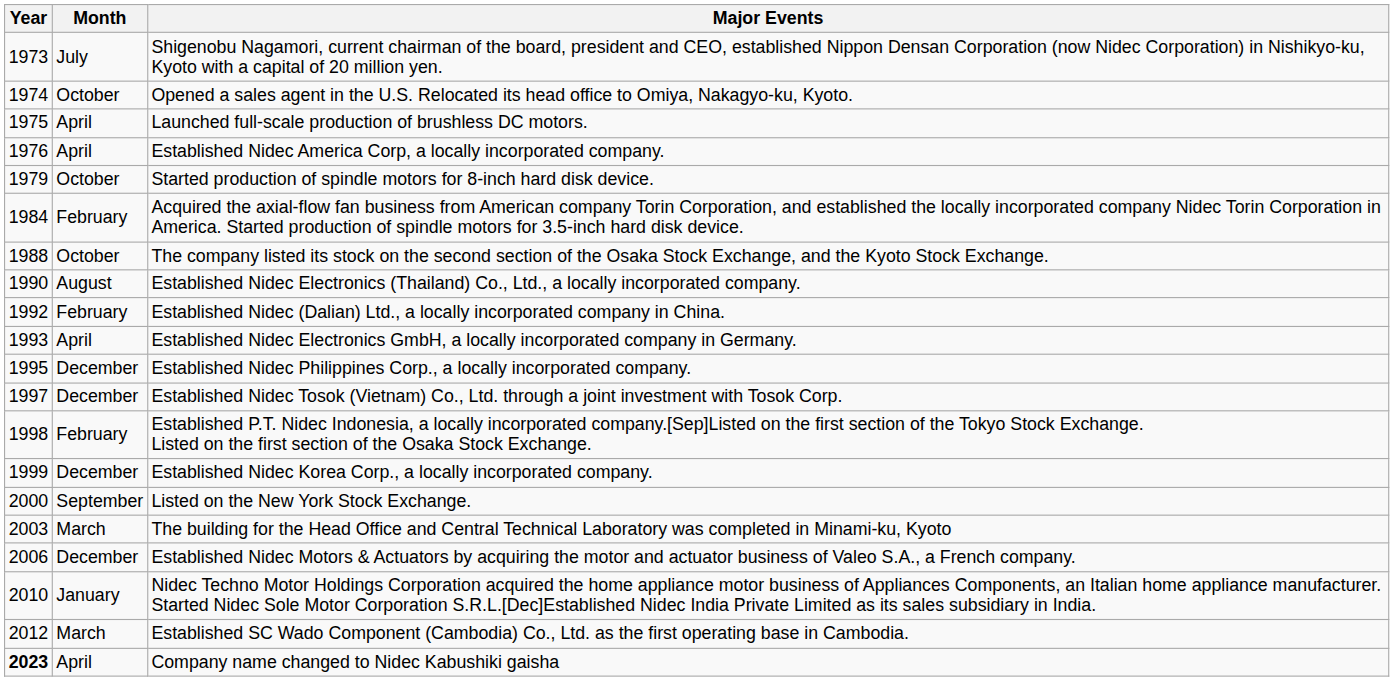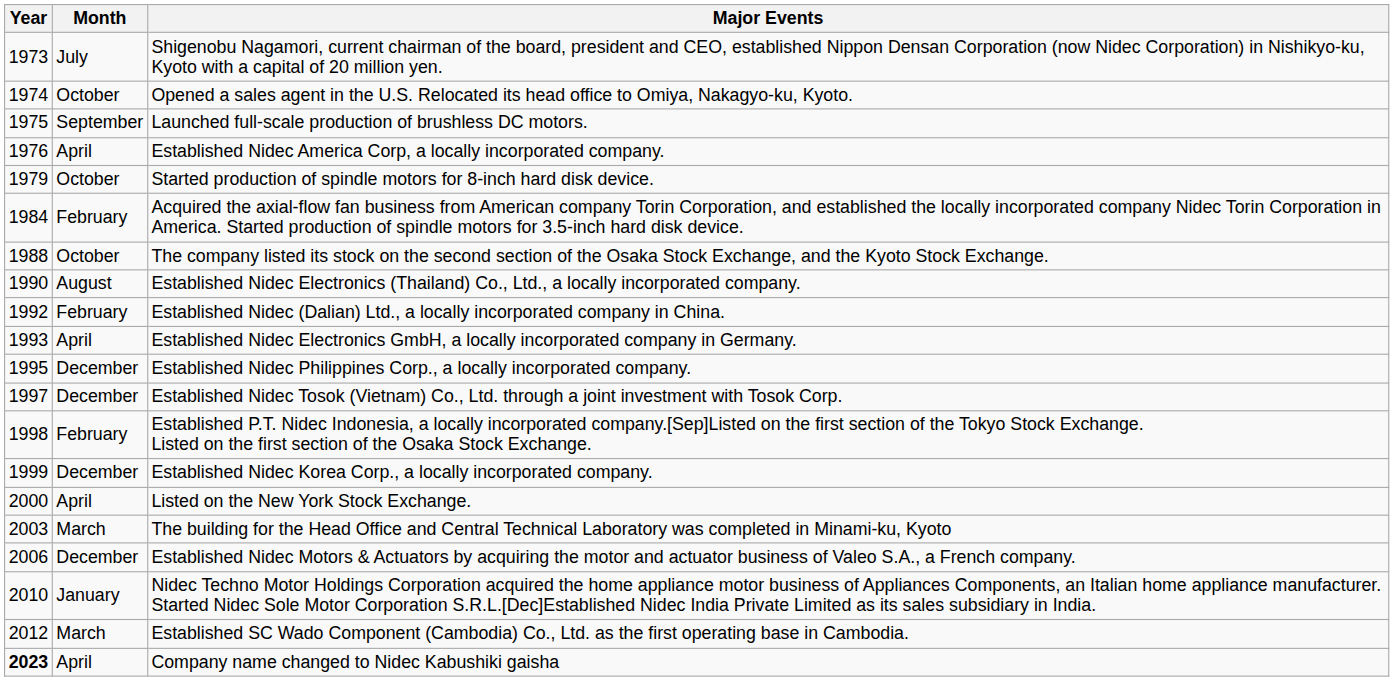 <table class="wikitable">
 <tr>
 <th>Year</th>
 <th>Month</th>
 <th>Major Events</th>
 </tr>
 <tr>
 <td>1973</td>
 <td>July</td>
 <td>Shigenobu Nagamori, current chairman of the board, president and CEO, established Nippon Densan Corporation (now Nidec Corporation) in Nishikyo-ku, Kyoto with a capital of 20 million yen.</td>
 </tr>
 <tr>
 <td>1974</td>
 <td>October</td>
 <td>Opened a sales agent in the U.S. Relocated its head office to Omiya, Nakagyo-ku, Kyoto.</td>
 </tr>
 <tr>
 <td>1975</td>
-<td>April</td>
+<td>September</td>
 <td>Launched full-scale production of brushless DC motors.</td>
 </tr>
 <tr>
 <td>1976</td>
 <td>April</td>
 <td>Established Nidec America Corp, a locally incorporated company.</td>
 </tr>
 <tr>
 <td>1979</td>
 <td>October</td>
 <td>Started production of spindle motors for 8-inch hard disk device.</td>
 </tr>
 <tr>
 <td>1984</td>
 <td>February</td>
 <td>Acquired the axial-flow fan business from American company Torin Corporation, and established the locally incorporated company Nidec Torin Corporation in America. Started production of spindle motors for 3.5-inch hard disk device.</td>
 </tr>
 <tr>
 <td>1988</td>
 <td>October</td>
 <td>The company listed its stock on the second section of the Osaka Stock Exchange, and the Kyoto Stock Exchange.</td>
 </tr>
 <tr>
 <td>1990</td>
 <td>August</td>
 <td>Established Nidec Electronics (Thailand) Co., Ltd., a locally incorporated company.</td>
 </tr>
 <tr>
 <td>1992</td>
 <td>February</td>
 <td>Established Nidec (Dalian) Ltd., a locally incorporated company in China.</td>
 </tr>
 <tr>
 <td>1993</td>
 <td>April</td>
 <td>Established Nidec Electronics GmbH, a locally incorporated company in Germany.</td>
 </tr>
 <tr>
 <td>1995</td>
 <td>December</td>
 <td>Established Nidec Philippines Corp., a locally incorporated company.</td>
 </tr>
 <tr>
 <td>1997</td>
 <td>December</td>
 <td>Established Nidec Tosok (Vietnam) Co., Ltd. through a joint investment with Tosok Corp.</td>
 </tr>
 <tr>
 <td>1998</td>
 <td>February</td>
 <td>Established P.T. Nidec Indonesia, a locally incorporated company.[Sep]Listed on the first section of the Tokyo Stock Exchange.<br>Listed on the first section of the Osaka Stock Exchange.</td>
 </tr>
 <tr>
 <td>1999</td>
 <td>December</td>
 <td>Established Nidec Korea Corp., a locally incorporated company.</td>
 </tr>
 <tr>
 <td>2000</td>
-<td>September</td>
+<td>April</td>
 <td>Listed on the New York Stock Exchange.</td>
 </tr>
 <tr>
 <td>2003</td>
 <td>March</td>
 <td>The building for the Head Office and Central Technical Laboratory was completed in Minami-ku, Kyoto</td>
 </tr>
 <tr>
 <td>2006</td>
 <td>December</td>
 <td>Established Nidec Motors & Actuators by acquiring the motor and actuator business of Valeo S.A., a French company.</td>
 </tr>
 <tr>
 <td>2010</td>
 <td>January</td>
 <td>Nidec Techno Motor Holdings Corporation acquired the home appliance motor business of Appliances Components, an Italian home appliance manufacturer. Started Nidec Sole Motor Corporation S.R.L.[Dec]Established Nidec India Private Limited as its sales subsidiary in India.</td>
 </tr>
 <tr>
 <td>2012</td>
 <td>March</td>
 <td>Established SC Wado Component (Cambodia) Co., Ltd. as the first operating base in Cambodia.</td>
 </tr>
 <tr>
 <td><strong>2023</strong></td>
 <td>April</td>
 <td>Company name changed to Nidec Kabushiki gaisha</td>
 </tr>
 </table>
